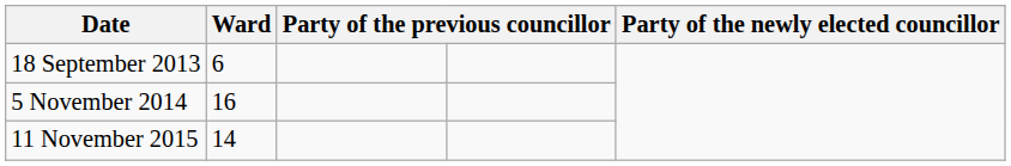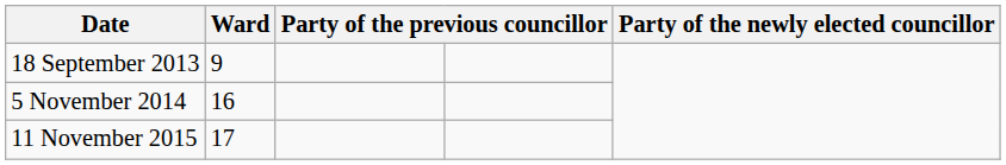 <table class="wikitable">
 <tr>
 <th>Date</th>
 <th>Ward</th>
 <th colspan=2>Party of the previous councillor</th>
 <th colspan=2>Party of the newly elected councillor</th>
 </tr>
 <tr>
 <td>18 September 2013</td>
-<td>6</td>
+<td>9</td>
 <td></td>
 <td></td>
 </tr>
 <tr>
 <td>5 November 2014</td>
 <td>16</td>
 <td></td>
 <td></td>
 </tr>
 <tr>
 <td>11 November 2015</td>
-<td>14</td>
+<td>17</td>
 <td></td>
 <td></td>
 </tr>
 </table>
